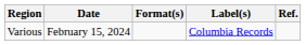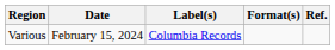 <table class="wikitable">
 <tr>
 <th>Region</th>
 <th>Date</th>
+<th>Label(s)</th>
 <th>Format(s)</th>
-<th>Label(s)</th>
 <th>Ref.</th>
 </tr>
 <tr>
 <td>Various</td>
 <td>February 15, 2024</td>
+<td><a href='#'>Columbia Records</a></td>
 <td></td>
-<td><a href='#'>Columbia Records</a></td>
 <td></td>
 </tr>
 </table>
